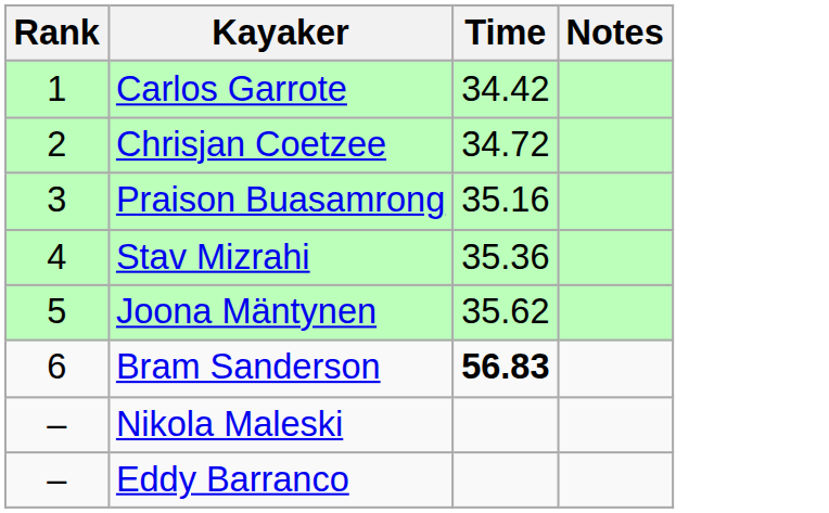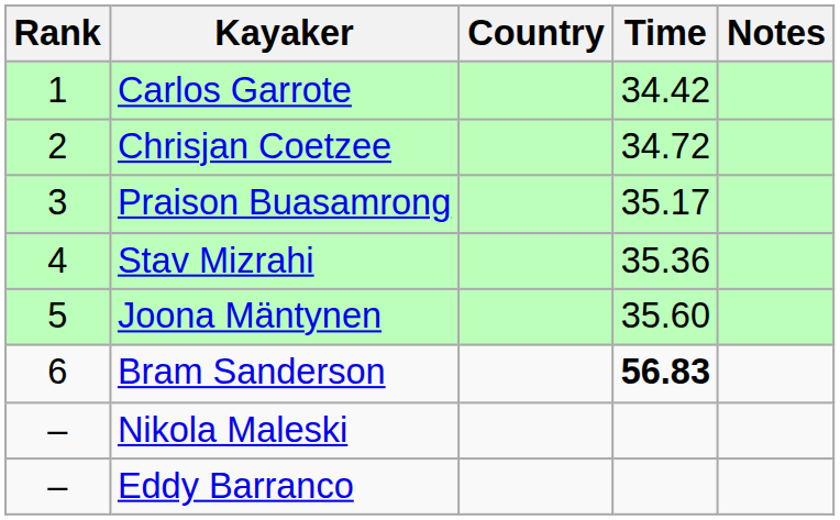 <table class="wikitable" style="text-align:center">
 <tr>
 <th>Rank</th>
 <th>Kayaker</th>
+<th>Country</th>
 <th>Time</th>
 <th>Notes</th>
 </tr>
 <tr bgcolor=bbffbb>
 <td>1</td>
 <td align="left"><a href='#'>Carlos Garrote</a></td>
+<td align="left"></td>
 <td>34.42</td>
 <td></td>
 </tr>
 <tr bgcolor=bbffbb>
 <td>2</td>
 <td align="left"><a href='#'>Chrisjan Coetzee</a></td>
+<td align="left"></td>
 <td>34.72</td>
 <td></td>
 </tr>
 <tr bgcolor=bbffbb>
 <td>3</td>
 <td align="left"><a href='#'>Praison Buasamrong</a></td>
-<td>35.16</td>
+<td align="left"></td>
+<td>35.17</td>
 <td></td>
 </tr>
 <tr bgcolor=bbffbb>
 <td>4</td>
 <td align="left"><a href='#'>Stav Mizrahi</a></td>
+<td align="left"></td>
 <td>35.36</td>
 <td></td>
 </tr>
 <tr bgcolor=bbffbb>
 <td>5</td>
 <td align="left"><a href='#'>Joona Mäntynen</a></td>
-<td>35.62</td>
+<td align="left"></td>
+<td>35.60</td>
 <td></td>
 </tr>
 <tr>
 <td>6</td>
 <td align="left"><a href='#'>Bram Sanderson</a></td>
+<td align="left"></td>
 <td><strong>56.83</strong></td>
 <td></td>
 </tr>
 <tr>
 <td>–</td>
 <td align="left"><a href='#'>Nikola Maleski</a></td>
+<td align="left"></td>
 <td></td>
 <td></td>
 </tr>
 <tr>
 <td>–</td>
 <td align="left"><a href='#'>Eddy Barranco</a></td>
+<td align="left"></td>
 <td></td>
 <td></td>
 </tr>
 </table>
